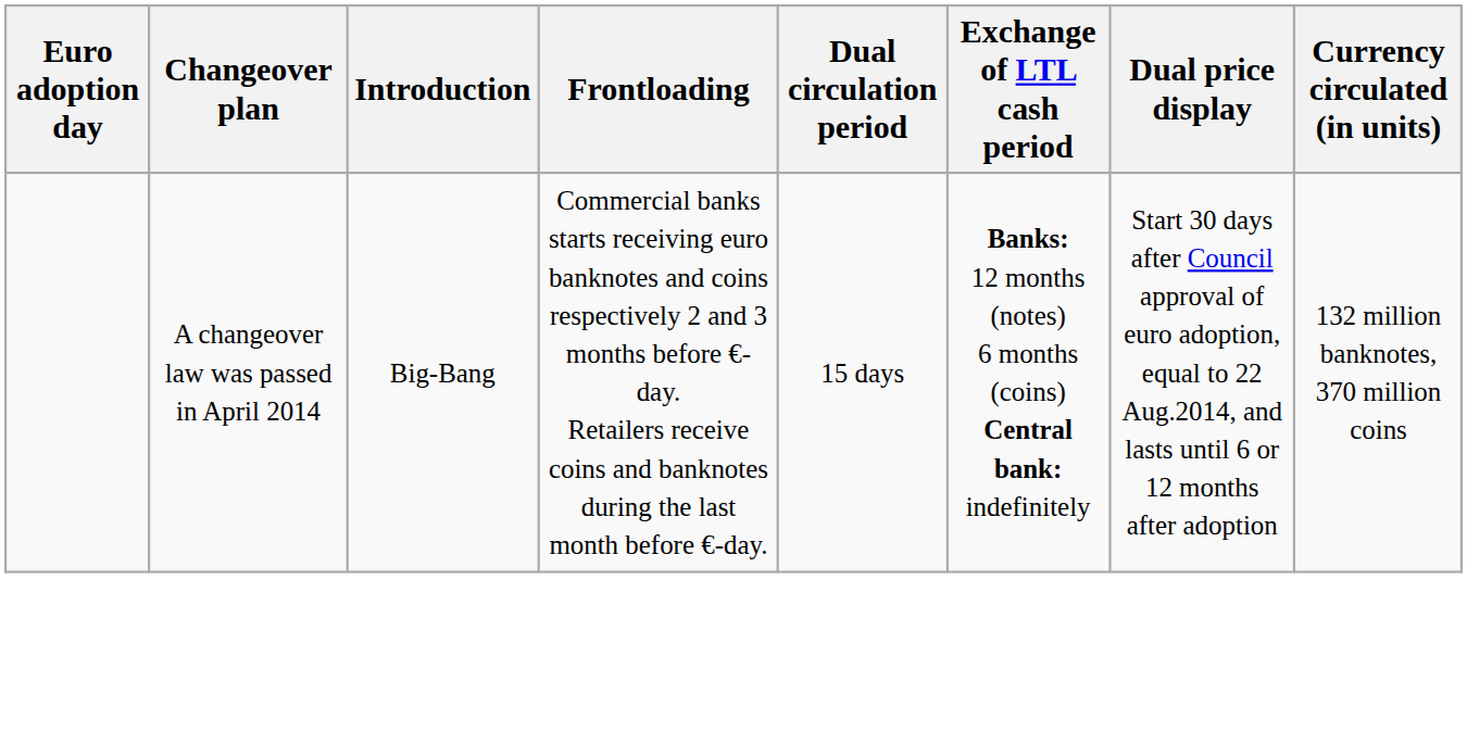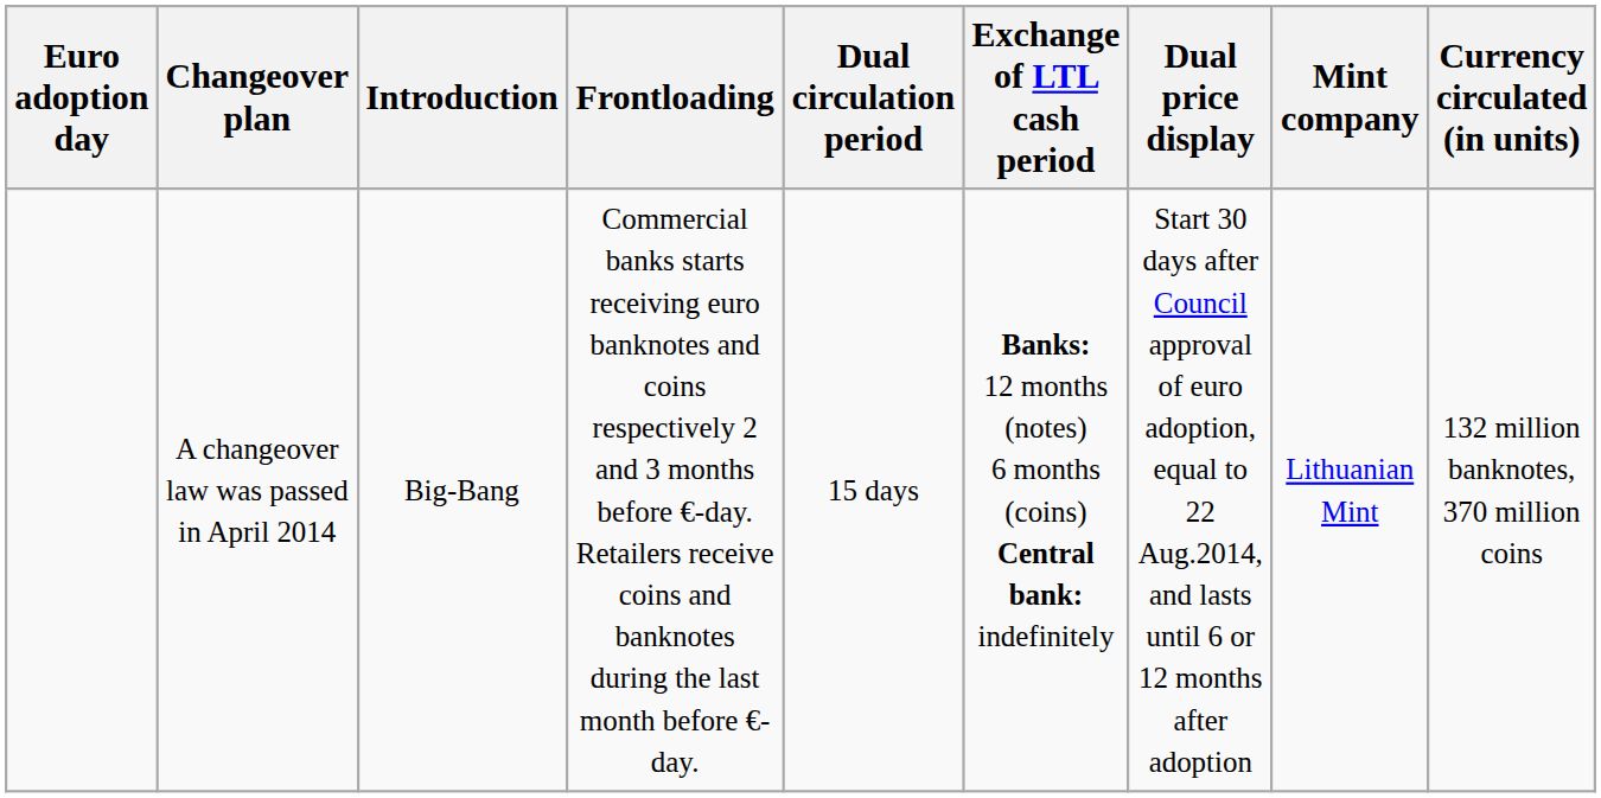 <table class="wikitable" style="font-size:85%; text-align:center">
 <tr>
 <th>Euro adoption day</th>
 <th>Changeover plan</th>
 <th>Introduction</th>
 <th>Frontloading</th>
 <th>Dual circulation<br> period</th>
 <th>Exchange of <a href='#'>LTL</a> cash period</th>
 <th>Dual price display</th>
+<th>Mint company</th>
 <th>Currency circulated<br>(in units)</th>
 </tr>
 <tr ---->
 <td><strong></strong></td>
 <td><small>A changeover law was passed in April 2014</small></td>
 <td><small>Big-Bang</small></td>
 <td><small>Commercial banks starts receiving euro banknotes and coins respectively 2 and 3 months before €-day.<br>Retailers receive coins and banknotes during the last month before €-day.</small></td>
 <td><small>15 days</small></td>
 <td><small><strong>Banks:</strong><br>12 months (notes)<br>6 months (coins)<br><strong>Central bank:</strong><br>indefinitely</small></td>
 <td><small>Start 30 days after <a href='#'>Council</a> approval of euro adoption, equal to 22 Aug.2014, and lasts until 6 or 12 months after adoption</small></td>
+<td><small><a href='#'>Lithuanian Mint</a></small></td>
 <td><small>132 million banknotes, 370 million coins</small></td>
 </tr>
 </table>
